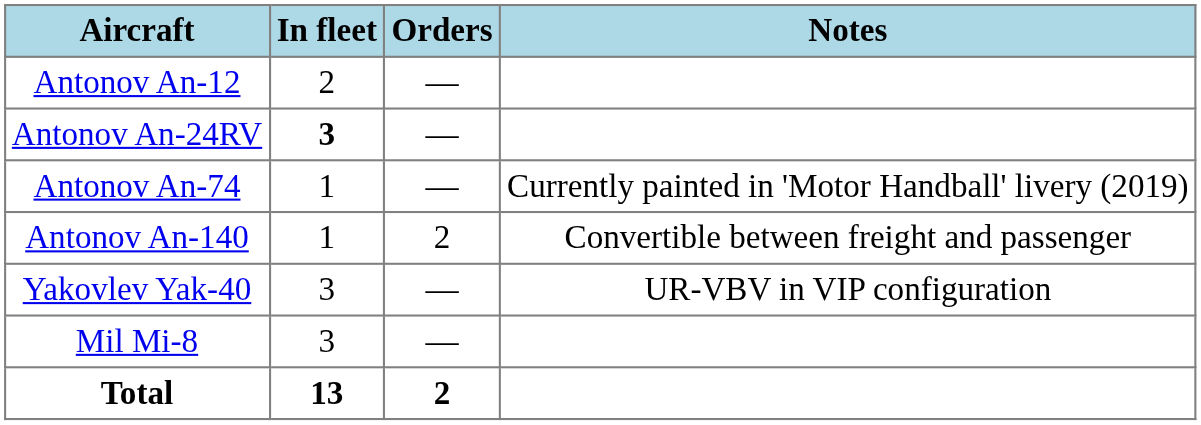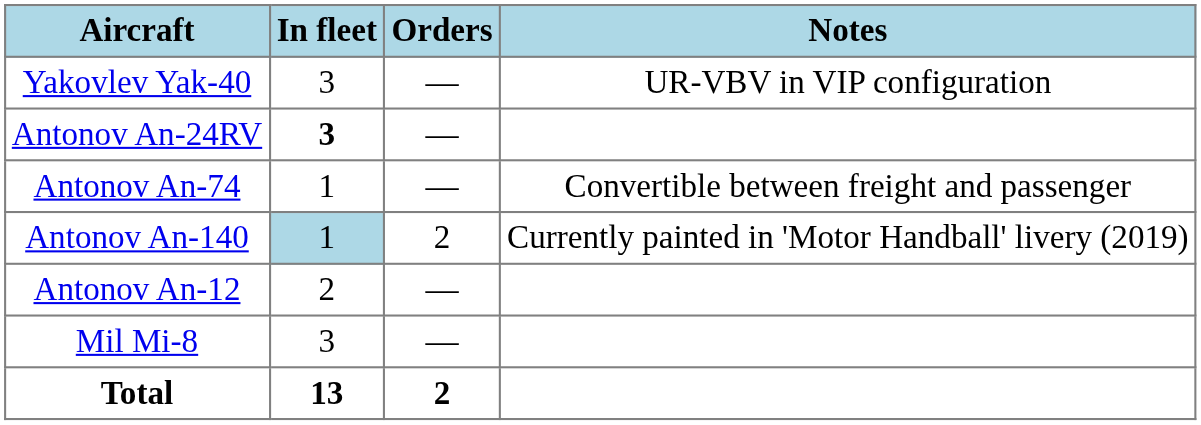 <table class="toccolours" border="1" cellpadding="3" style="margin:1em auto; border-collapse:collapse; text-align:center">
 <tr>
 <th style="background-color:lightblue">Aircraft</th>
 <th style="background-color:lightblue">In fleet</th>
 <th style="background-color:lightblue">Orders</th>
 <th style="background-color:lightblue">Notes</th>
 </tr>
 <tr>
-<td><a href='#'>Antonov An-12</a></td>
-<td>2</td>
+<td><a href='#'>Yakovlev Yak-40</a></td>
+<td>3</td>
 <td>—</td>
-<td></td>
+<td>UR-VBV in VIP configuration</td>
 </tr>
 <tr>
 <td><a href='#'>Antonov An-24RV</a></td>
 <td><strong>3</strong></td>
 <td>—</td>
 <td></td>
 </tr>
 <tr>
 <td><a href='#'>Antonov An-74</a></td>
 <td>1</td>
 <td>—</td>
+<td>Convertible between freight and passenger</td>
+</tr>
+<tr>
+<td><a href='#'>Antonov An-140</a></td>
+<td style="background: lightblue;">1</td>
+<td>2</td>
 <td>Currently painted in 'Motor Handball' livery (2019)</td>
 </tr>
 <tr>
-<td><a href='#'>Antonov An-140</a></td>
-<td>1</td>
+<td><a href='#'>Antonov An-12</a></td>
 <td>2</td>
-<td>Convertible between freight and passenger</td>
-</tr>
-<tr>
-<td><a href='#'>Yakovlev Yak-40</a></td>
-<td>3</td>
 <td>—</td>
-<td>UR-VBV in VIP configuration</td>
+<td></td>
 </tr>
 <tr>
 <td><a href='#'>Mil Mi-8</a></td>
 <td>3</td>
 <td>—</td>
 <td></td>
 </tr>
 <tr>
 <th>Total</th>
 <th>13</th>
 <th>2</th>
 <th></th>
 </tr>
 </table>
